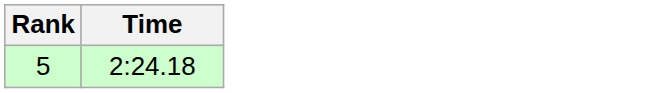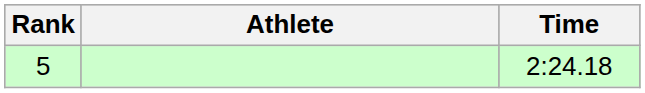 <table class=wikitable style="text-align:center">
 <tr>
 <th width=40>Rank</th>
+<th width=250>Athlete</th>
 <th width=80>Time</th>
 </tr>
 <tr bgcolor="ccffcc">
 <td>5</td>
+<td align=left></td>
 <td>2:24.18</td>
 </tr>
 </table>
